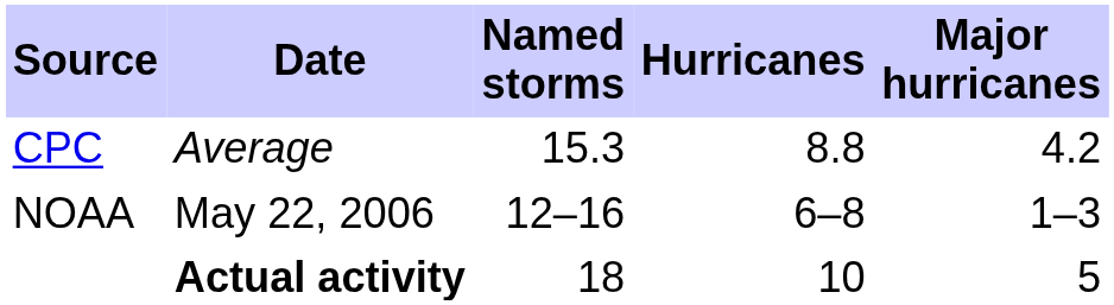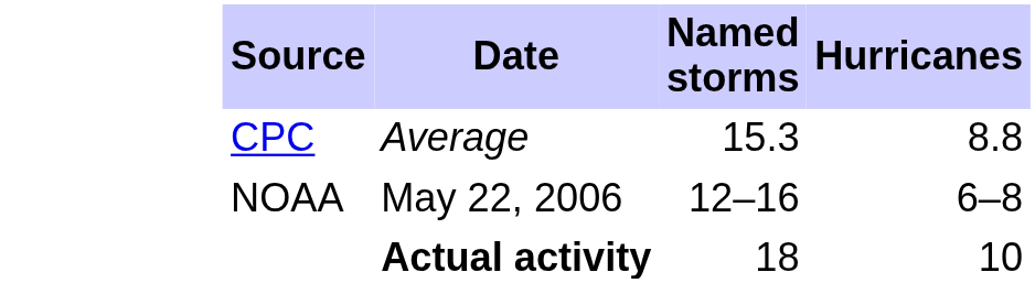 <table class="toccolours" cellspacing=0 cellpadding=3 style="float:right; margin-left:1em; text-align:right;">
 <tr style="background:#ccf;">
 <td style="text-align:center;"><strong>Source</strong></td>
 <td style="text-align:center;"><strong>Date</strong></td>
 <td style="text-align:center;"><strong><span>Named<br>storms</span></strong></td>
 <td style="text-align:center;"><strong><span>Hurricanes</span></strong></td>
-<td style="text-align:center;"><strong><span>Major<br>hurricanes</span></strong></td>
 </tr>
 <tr>
 <td align="left"><a href='#'>CPC</a></td>
 <td align="left"><em>Average</em></td>
 <td>15.3</td>
 <td>8.8</td>
-<td>4.2</td>
 </tr>
 <tr>
 <td align="left">NOAA</td>
 <td align="left">May 22, 2006</td>
 <td>12–16</td>
 <td>6–8</td>
-<td>1–3</td>
 </tr>
 <tr>
 <td align="left"></td>
 <td align="left"><strong>Actual activity</strong></td>
 <td>18</td>
 <td>10</td>
-<td>5</td>
 </tr>
 </table>
